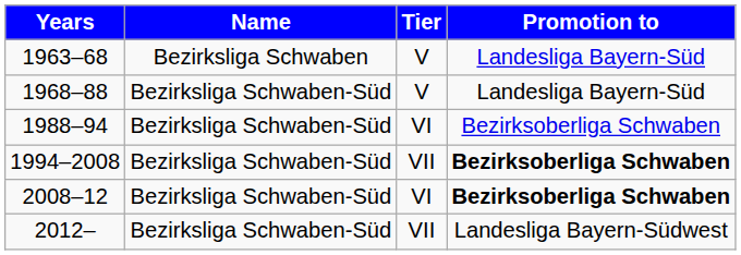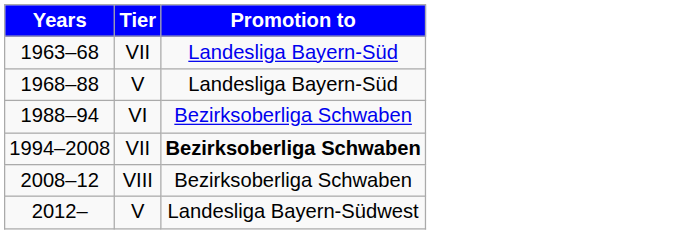 <table class="wikitable">
 <tr align="center" style="background: blue; color: white">
 <td><strong>Years</strong></td>
-<td><strong>Name</strong></td>
 <td><strong>Tier</strong></td>
 <td><strong>Promotion to</strong></td>
 </tr>
 <tr align="center">
 <td>1963–68</td>
-<td>Bezirksliga Schwaben</td>
-<td>V</td>
+<td>VII</td>
 <td><a href='#'>Landesliga Bayern-Süd</a></td>
 </tr>
 <tr align="center">
 <td>1968–88</td>
-<td>Bezirksliga Schwaben-Süd</td>
 <td>V</td>
 <td>Landesliga Bayern-Süd</td>
 </tr>
 <tr align="center">
 <td>1988–94</td>
-<td>Bezirksliga Schwaben-Süd</td>
 <td>VI</td>
 <td><a href='#'>Bezirksoberliga Schwaben</a></td>
 </tr>
 <tr align="center">
 <td>1994–2008</td>
-<td>Bezirksliga Schwaben-Süd</td>
 <td>VII</td>
 <td><strong>Bezirksoberliga Schwaben</strong></td>
 </tr>
 <tr align="center">
 <td>2008–12</td>
-<td>Bezirksliga Schwaben-Süd</td>
-<td>VI</td>
-<td><strong>Bezirksoberliga Schwaben</strong></td>
+<td>VIII</td>
+<td>Bezirksoberliga Schwaben</td>
 </tr>
 <tr align="center">
 <td>2012–</td>
-<td>Bezirksliga Schwaben-Süd</td>
-<td>VII</td>
+<td>V</td>
 <td>Landesliga Bayern-Südwest</td>
 </tr>
 </table>
